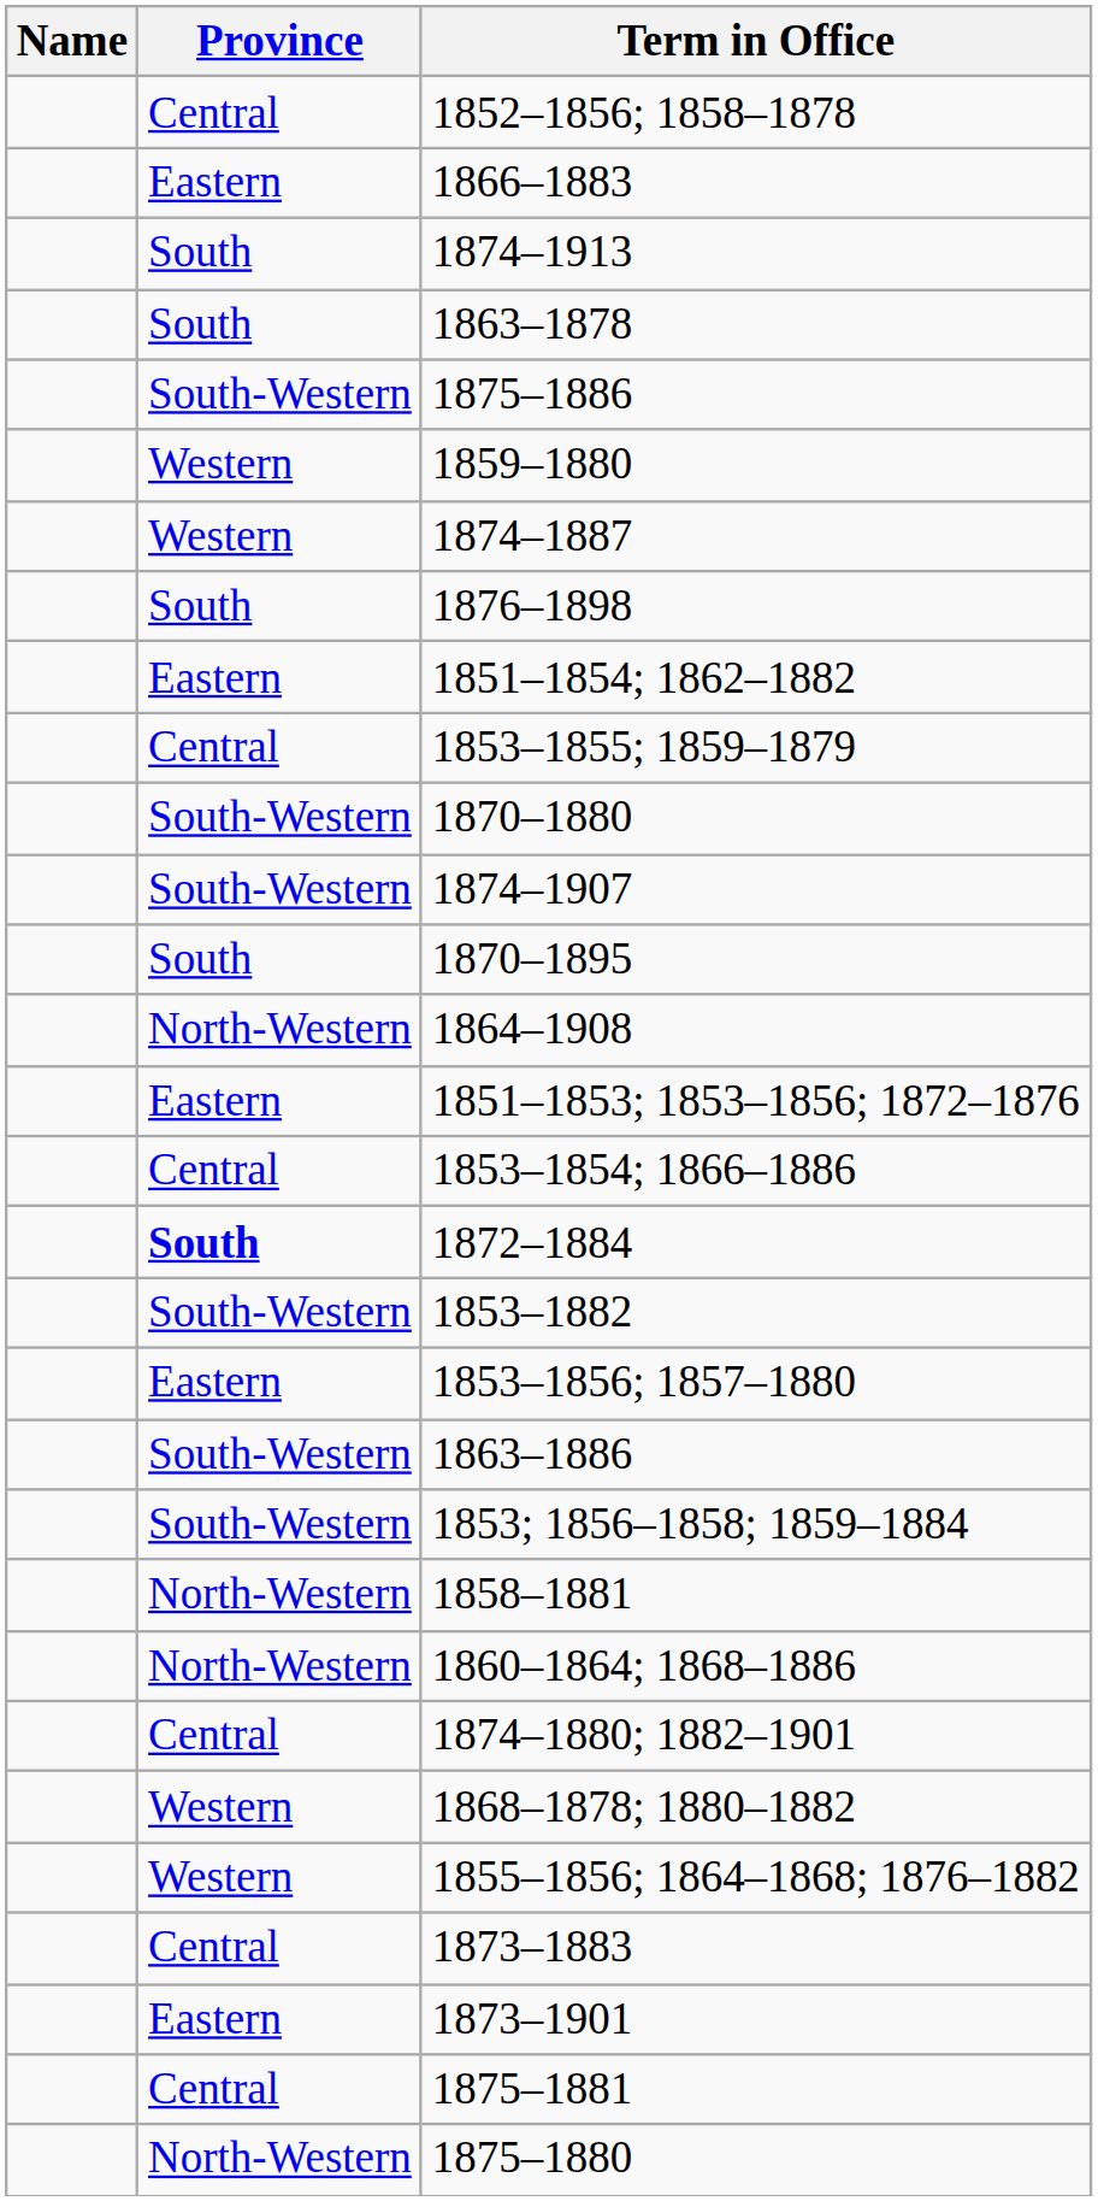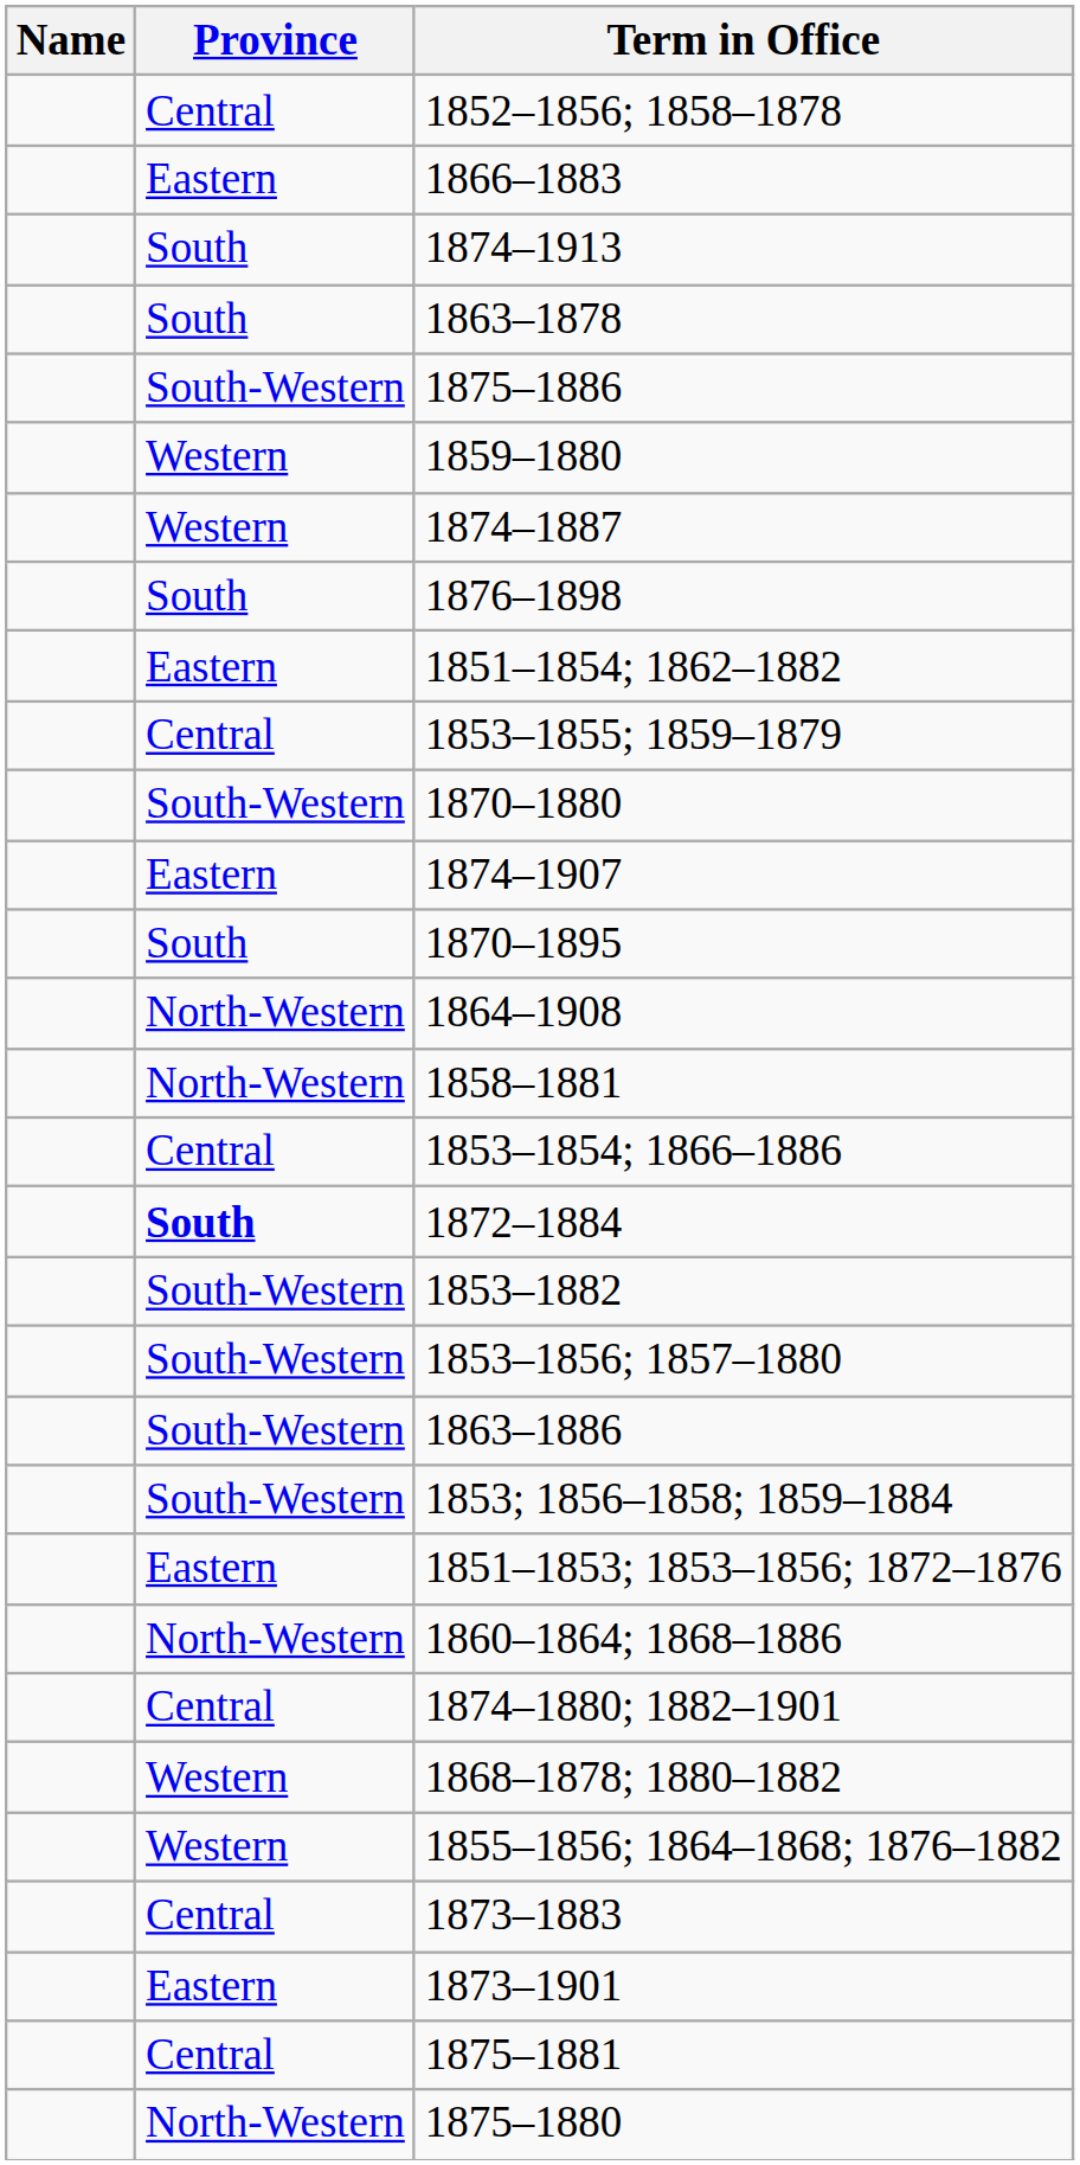 <table class="wikitable sortable">
 <tr>
 <th>Name</th>
 <th><a href='#'>Province</a></th>
 <th>Term in Office</th>
 </tr>
 <tr>
 <td></td>
 <td><a href='#'>Central</a></td>
 <td>1852–1856; 1858–1878</td>
 </tr>
 <tr>
 <td></td>
 <td><a href='#'>Eastern</a></td>
 <td>1866–1883</td>
 </tr>
 <tr>
 <td></td>
 <td><a href='#'>South</a></td>
 <td>1874–1913</td>
 </tr>
 <tr>
 <td></td>
 <td><a href='#'>South</a></td>
 <td>1863–1878</td>
 </tr>
 <tr>
 <td></td>
 <td><a href='#'>South-Western</a></td>
 <td>1875–1886</td>
 </tr>
 <tr>
 <td></td>
 <td><a href='#'>Western</a></td>
 <td>1859–1880</td>
 </tr>
 <tr>
 <td> </td>
 <td><a href='#'>Western</a></td>
 <td>1874–1887</td>
 </tr>
 <tr>
 <td></td>
 <td><a href='#'>South</a></td>
 <td>1876–1898</td>
 </tr>
 <tr>
 <td></td>
 <td><a href='#'>Eastern</a></td>
 <td>1851–1854; 1862–1882</td>
 </tr>
 <tr>
 <td></td>
 <td><a href='#'>Central</a></td>
 <td>1853–1855; 1859–1879</td>
 </tr>
 <tr>
 <td></td>
 <td><a href='#'>South-Western</a></td>
 <td>1870–1880</td>
 </tr>
 <tr>
 <td></td>
-<td><a href='#'>South-Western</a></td>
+<td><a href='#'>Eastern</a></td>
 <td>1874–1907</td>
 </tr>
 <tr>
 <td></td>
 <td><a href='#'>South</a></td>
 <td>1870–1895</td>
 </tr>
 <tr>
 <td></td>
 <td><a href='#'>North-Western</a></td>
 <td>1864–1908</td>
 </tr>
 <tr>
-<td> </td>
-<td><a href='#'>Eastern</a></td>
-<td>1851–1853; 1853–1856; 1872–1876</td>
+<td></td>
+<td><a href='#'>North-Western</a></td>
+<td>1858–1881</td>
 </tr>
 <tr>
 <td></td>
 <td><a href='#'>Central</a></td>
 <td>1853–1854; 1866–1886</td>
 </tr>
 <tr>
 <td></td>
 <td><strong><a href='#'>South</a></strong></td>
 <td>1872–1884</td>
 </tr>
 <tr>
 <td></td>
 <td><a href='#'>South-Western</a></td>
 <td>1853–1882</td>
 </tr>
 <tr>
 <td></td>
-<td><a href='#'>Eastern</a></td>
+<td><a href='#'>South-Western</a></td>
 <td>1853–1856; 1857–1880</td>
 </tr>
 <tr>
 <td></td>
 <td><a href='#'>South-Western</a></td>
 <td>1863–1886</td>
 </tr>
 <tr>
 <td></td>
 <td><a href='#'>South-Western</a></td>
 <td>1853; 1856–1858; 1859–1884</td>
 </tr>
 <tr>
-<td></td>
-<td><a href='#'>North-Western</a></td>
-<td>1858–1881</td>
+<td> </td>
+<td><a href='#'>Eastern</a></td>
+<td>1851–1853; 1853–1856; 1872–1876</td>
 </tr>
 <tr>
 <td></td>
 <td><a href='#'>North-Western</a></td>
 <td>1860–1864; 1868–1886</td>
 </tr>
 <tr>
 <td></td>
 <td><a href='#'>Central</a></td>
 <td>1874–1880; 1882–1901</td>
 </tr>
 <tr>
 <td></td>
 <td><a href='#'>Western</a></td>
 <td>1868–1878; 1880–1882</td>
 </tr>
 <tr>
 <td></td>
 <td><a href='#'>Western</a></td>
 <td>1855–1856; 1864–1868; 1876–1882</td>
 </tr>
 <tr>
 <td></td>
 <td><a href='#'>Central</a></td>
 <td>1873–1883</td>
 </tr>
 <tr>
 <td></td>
 <td><a href='#'>Eastern</a></td>
 <td>1873–1901</td>
 </tr>
 <tr>
 <td></td>
 <td><a href='#'>Central</a></td>
 <td>1875–1881</td>
 </tr>
 <tr>
 <td></td>
 <td><a href='#'>North-Western</a></td>
 <td>1875–1880</td>
 </tr>
 <tr>
 </tr>
 </table>
